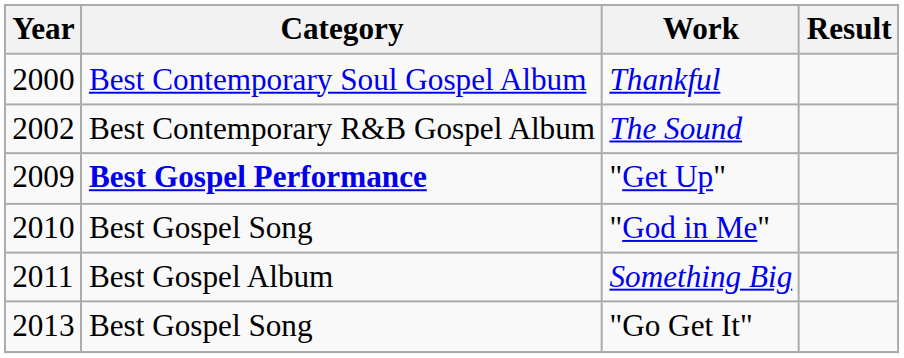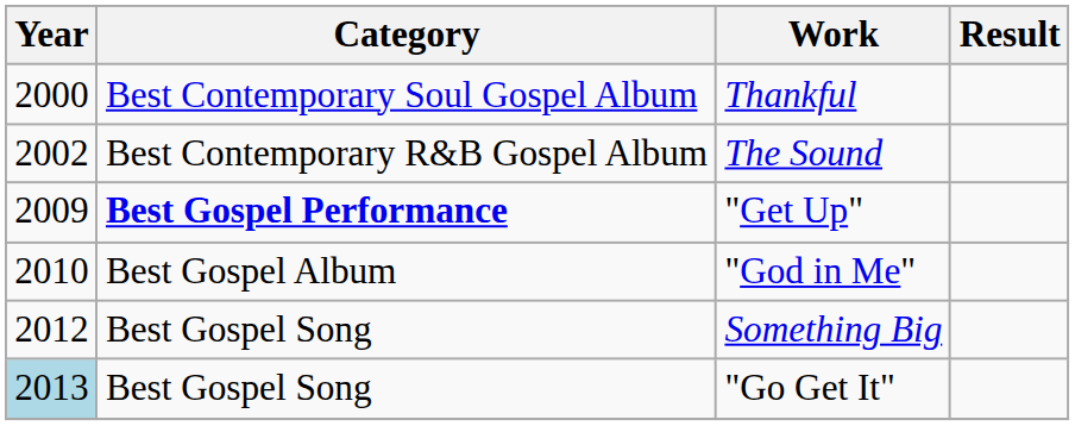 <table class="wikitable">
 <tr>
 <th>Year</th>
 <th>Category</th>
 <th>Work</th>
 <th>Result</th>
 </tr>
 <tr>
 <td>2000</td>
 <td><a href='#'>Best Contemporary Soul Gospel Album</a></td>
 <td><em><a href='#'>Thankful</a></em></td>
 <td></td>
 </tr>
 <tr>
 <td>2002</td>
 <td>Best Contemporary R&B Gospel Album</td>
 <td><a href='#'><em>The Sound</em></a></td>
 <td></td>
 </tr>
 <tr>
 <td>2009</td>
 <td><strong><a href='#'>Best Gospel Performance</a></strong></td>
 <td>"<a href='#'>Get Up</a>"</td>
 <td></td>
 </tr>
 <tr>
 <td>2010</td>
-<td>Best Gospel Song</td>
+<td>Best Gospel Album</td>
 <td>"<a href='#'>God in Me</a>"</td>
 <td></td>
 </tr>
 <tr>
-<td>2011</td>
-<td>Best Gospel Album</td>
+<td>2012</td>
+<td>Best Gospel Song</td>
 <td><em><a href='#'>Something Big</a></em></td>
 <td></td>
 </tr>
 <tr>
-<td>2013</td>
+<td style="background: lightblue;">2013</td>
 <td>Best Gospel Song</td>
 <td>"Go Get It"</td>
 <td></td>
 </tr>
 <tr>
 </tr>
 </table>
